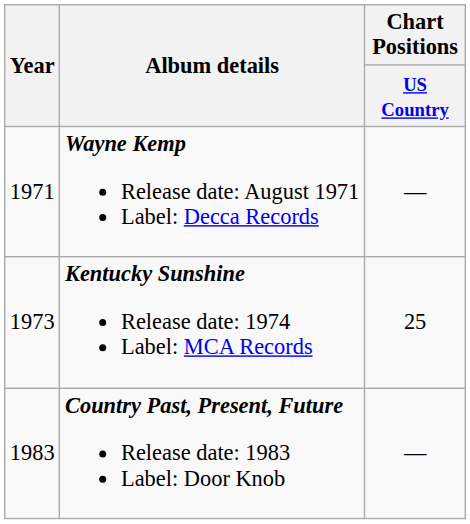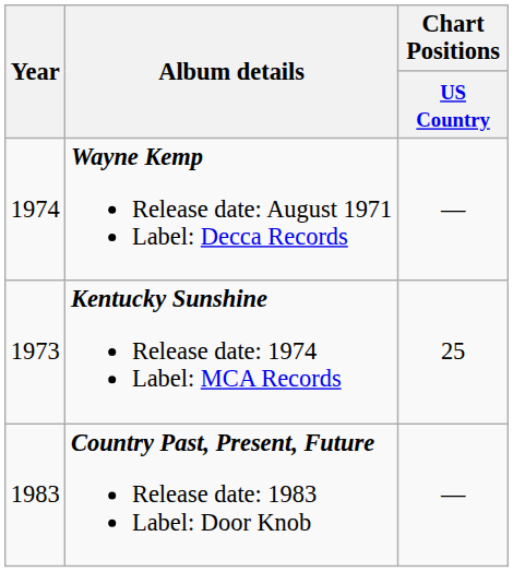 <table class="wikitable">
 <tr>
 <th rowspan="2">Year</th>
 <th rowspan="2">Album details</th>
 <th>Chart Positions</th>
 </tr>
 <tr>
 <th style="width:65px;"><small><a href='#'>US Country</a></small></th>
 </tr>
 <tr>
-<td>1971</td>
+<td>1974</td>
 <td><strong><em>Wayne Kemp</em></strong><br><ul><li>Release date: August 1971</li><li>Label: <a href='#'>Decca Records</a></li></ul></td>
 <td align=center>—</td>
 </tr>
 <tr>
 <td>1973</td>
 <td><strong><em>Kentucky Sunshine</em></strong><br><ul><li>Release date: 1974</li><li>Label: <a href='#'>MCA Records</a></li></ul></td>
 <td align=center>25</td>
 </tr>
 <tr>
 <td>1983</td>
 <td><strong><em>Country Past, Present, Future</em></strong><br><ul><li>Release date: 1983</li><li>Label: Door Knob</li></ul></td>
 <td align=center>—</td>
 </tr>
 </table>
